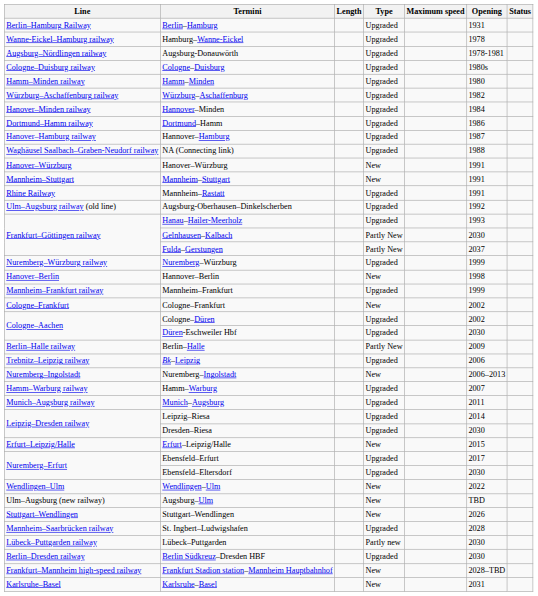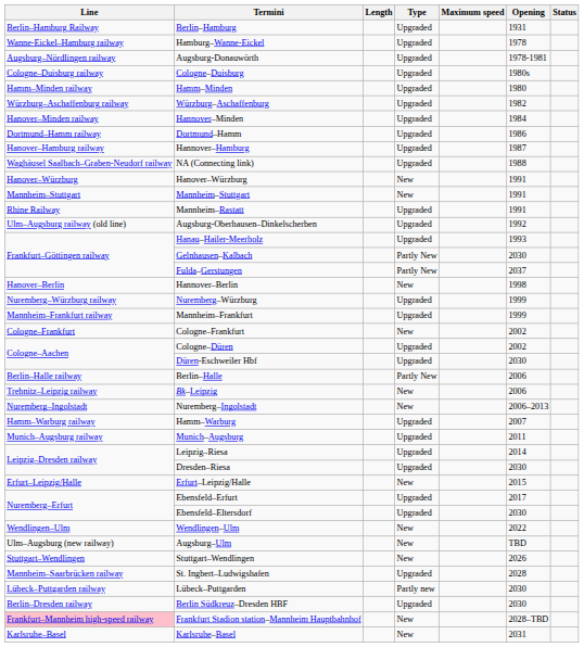 <table class="wikitable sortable static-row-numbers static-row-header-hash" style="font-size:small;">
 <tr>
 <th>Line</th>
 <th>Termini</th>
 <th data-sort-type="number">Length</th>
 <th>Type</th>
 <th>Maximum speed</th>
 <th>Opening</th>
 <th>Status</th>
 </tr>
 <tr>
 <td><a href='#'>Berlin–Hamburg Railway</a></td>
 <td><a href='#'>Berlin</a>–<a href='#'>Hamburg</a></td>
 <td></td>
 <td>Upgraded</td>
 <td></td>
 <td>1931</td>
 <td></td>
 </tr>
 <tr>
 <td><a href='#'>Wanne-Eickel–Hamburg railway</a></td>
 <td>Hamburg–<a href='#'>Wanne-Eickel</a></td>
 <td></td>
 <td>Upgraded</td>
 <td></td>
 <td>1978</td>
 <td></td>
 </tr>
 <tr>
 <td><a href='#'>Augsburg–Nördlingen railway</a></td>
 <td>Augsburg-Donauwörth</td>
 <td></td>
 <td>Upgraded</td>
 <td></td>
 <td>1978-1981</td>
 <td></td>
 </tr>
 <tr>
 <td><a href='#'>Cologne–Duisburg railway</a></td>
 <td><a href='#'>Cologne</a>–<a href='#'>Duisburg</a></td>
 <td></td>
 <td>Upgraded</td>
 <td></td>
 <td>1980s</td>
 <td></td>
 </tr>
 <tr>
 <td><a href='#'>Hamm–Minden railway</a></td>
 <td><a href='#'>Hamm</a>–<a href='#'>Minden</a></td>
 <td></td>
 <td>Upgraded</td>
 <td></td>
 <td>1980</td>
 <td></td>
 </tr>
 <tr>
 <td><a href='#'>Würzburg–Aschaffenburg railway</a></td>
 <td><a href='#'>Würzburg</a>–<a href='#'>Aschaffenburg</a></td>
 <td></td>
 <td>Upgraded</td>
 <td></td>
 <td>1982</td>
 <td></td>
 </tr>
 <tr>
 <td><a href='#'>Hanover–Minden railway</a></td>
 <td><a href='#'>Hannover</a>–Minden</td>
 <td></td>
 <td>Upgraded</td>
 <td></td>
 <td>1984</td>
 <td></td>
 </tr>
 <tr>
 <td><a href='#'>Dortmund–Hamm railway</a></td>
 <td><a href='#'>Dortmund</a>–Hamm</td>
 <td></td>
 <td>Upgraded</td>
 <td></td>
 <td>1986</td>
 <td></td>
 </tr>
 <tr>
 <td><a href='#'>Hanover–Hamburg railway</a></td>
 <td>Hannover–<a href='#'>Hamburg</a></td>
 <td></td>
 <td>Upgraded</td>
 <td></td>
 <td>1987</td>
 <td></td>
 </tr>
 <tr>
 <td><a href='#'>Waghäusel Saalbach–Graben-Neudorf railway</a></td>
 <td>NA (Connecting link)</td>
 <td></td>
 <td>Upgraded</td>
 <td></td>
 <td>1988</td>
 <td></td>
 </tr>
 <tr>
 <td><a href='#'>Hanover–Würzburg</a></td>
 <td>Hanover–Würzburg</td>
 <td></td>
 <td>New</td>
 <td></td>
 <td>1991</td>
 <td></td>
 </tr>
 <tr>
 <td><a href='#'>Mannheim–Stuttgart</a></td>
 <td><a href='#'>Mannheim</a>–<a href='#'>Stuttgart</a></td>
 <td></td>
 <td>New</td>
 <td></td>
 <td>1991</td>
 <td></td>
 </tr>
 <tr>
 <td><a href='#'>Rhine Railway</a></td>
 <td>Mannheim–<a href='#'>Rastatt</a></td>
 <td></td>
 <td>Upgraded</td>
 <td></td>
 <td>1991</td>
 <td></td>
 </tr>
 <tr>
 <td><a href='#'>Ulm–Augsburg railway</a> (old line)</td>
 <td>Augsburg-Oberhausen–Dinkelscherben</td>
 <td></td>
 <td>Upgraded</td>
 <td></td>
 <td>1992</td>
 <td></td>
 </tr>
 <tr>
 <td rowspan="3"><a href='#'>Frankfurt–Göttingen railway</a></td>
 <td><a href='#'>Hanau</a>–<a href='#'>Hailer-Meerholz</a></td>
 <td></td>
 <td>Upgraded</td>
 <td></td>
 <td>1993</td>
 <td></td>
 </tr>
 <tr>
 <td><a href='#'>Gelnhausen</a>–<a href='#'>Kalbach</a></td>
 <td></td>
 <td>Partly New</td>
 <td></td>
 <td>2030 </td>
 <td></td>
 </tr>
 <tr>
 <td><a href='#'>Fulda</a>–<a href='#'>Gerstungen</a></td>
 <td></td>
 <td>Partly New</td>
 <td></td>
 <td>2037</td>
 <td></td>
 </tr>
 <tr>
+<td><a href='#'>Hanover–Berlin</a></td>
+<td>Hannover–Berlin</td>
+<td></td>
+<td>New</td>
+<td></td>
+<td>1998</td>
+<td></td>
+</tr>
+<tr>
 <td><a href='#'>Nuremberg–Würzburg railway</a></td>
 <td><a href='#'>Nuremberg</a>–Würzburg</td>
 <td></td>
 <td>Upgraded</td>
 <td></td>
 <td>1999</td>
-<td></td>
-</tr>
-<tr>
-<td><a href='#'>Hanover–Berlin</a></td>
-<td>Hannover–Berlin</td>
-<td></td>
-<td>New</td>
-<td></td>
-<td>1998</td>
 <td></td>
 </tr>
 <tr>
 <td><a href='#'>Mannheim–Frankfurt railway</a></td>
 <td>Mannheim–Frankfurt</td>
 <td></td>
 <td>Upgraded</td>
 <td></td>
 <td>1999</td>
 <td></td>
 </tr>
 <tr>
 <td><a href='#'>Cologne–Frankfurt</a></td>
 <td>Cologne–Frankfurt</td>
 <td></td>
 <td>New</td>
 <td></td>
 <td>2002</td>
 <td></td>
 </tr>
 <tr>
 <td rowspan="2"><a href='#'>Cologne–Aachen</a></td>
 <td>Cologne–<a href='#'>Düren</a></td>
 <td></td>
 <td>Upgraded</td>
 <td></td>
 <td>2002</td>
 <td></td>
 </tr>
 <tr>
 <td><a href='#'>Düren</a>-Eschweiler Hbf</td>
 <td></td>
 <td>Upgraded</td>
 <td></td>
 <td>2030</td>
 <td></td>
 </tr>
 <tr>
 <td><a href='#'>Berlin–Halle railway</a></td>
 <td>Berlin–<a href='#'>Halle</a></td>
 <td></td>
 <td>Partly New</td>
 <td></td>
-<td>2009</td>
+<td>2006</td>
 <td></td>
 </tr>
 <tr>
 <td><a href='#'>Trebnitz–Leipzig railway</a></td>
 <td><em><a href='#'>Bk</a></em>–<a href='#'>Leipzig</a></td>
 <td></td>
-<td>Upgraded</td>
+<td>New</td>
 <td></td>
 <td>2006</td>
 <td></td>
 </tr>
 <tr>
 <td><a href='#'>Nuremberg–Ingolstadt</a></td>
 <td>Nuremberg–<a href='#'>Ingolstadt</a></td>
 <td></td>
 <td>New</td>
 <td></td>
 <td>2006–2013</td>
 <td></td>
 </tr>
 <tr>
 <td><a href='#'>Hamm–Warburg railway</a></td>
 <td>Hamm–<a href='#'>Warburg</a></td>
 <td></td>
 <td>Upgraded</td>
 <td></td>
 <td>2007</td>
 <td></td>
 </tr>
 <tr>
 <td><a href='#'>Munich–Augsburg railway</a></td>
 <td><a href='#'>Munich</a>–<a href='#'>Augsburg</a></td>
 <td></td>
 <td>Upgraded</td>
 <td></td>
 <td>2011</td>
 <td></td>
 </tr>
 <tr>
 <td rowspan="2"><a href='#'>Leipzig–Dresden railway</a></td>
 <td>Leipzig–Riesa</td>
 <td></td>
 <td>Upgraded</td>
 <td></td>
 <td>2014</td>
 <td></td>
 </tr>
 <tr>
 <td>Dresden–Riesa</td>
 <td></td>
 <td>Upgraded</td>
 <td></td>
 <td>2030 </td>
 <td></td>
 </tr>
 <tr>
 <td><a href='#'>Erfurt–Leipzig/Halle</a></td>
 <td><a href='#'>Erfurt</a>–Leipzig/Halle</td>
 <td></td>
 <td>New</td>
 <td></td>
 <td>2015</td>
 <td></td>
 </tr>
 <tr>
 <td rowspan="2"><a href='#'>Nuremberg–Erfurt</a></td>
 <td>Ebensfeld–Erfurt</td>
 <td></td>
 <td>Upgraded</td>
 <td></td>
 <td>2017</td>
 <td></td>
 </tr>
 <tr>
 <td>Ebensfeld–Eltersdorf</td>
 <td></td>
 <td>Upgraded</td>
 <td></td>
 <td>2030</td>
 <td></td>
 </tr>
 <tr>
 <td><a href='#'>Wendlingen–Ulm</a></td>
 <td><a href='#'>Wendlingen</a>–<a href='#'>Ulm</a></td>
 <td></td>
 <td>New</td>
 <td></td>
 <td>2022</td>
 <td></td>
 </tr>
 <tr>
 <td>Ulm–Augsburg (new railway)</td>
 <td>Augsburg–<a href='#'>Ulm</a></td>
 <td></td>
 <td>New</td>
 <td></td>
 <td>TBD</td>
 <td></td>
 </tr>
 <tr>
 <td><a href='#'>Stuttgart–Wendlingen</a></td>
 <td>Stuttgart–Wendlingen</td>
 <td></td>
 <td>New</td>
 <td></td>
 <td>2026</td>
 <td></td>
 </tr>
 <tr>
 <td><a href='#'>Mannheim–Saarbrücken railway</a></td>
 <td>St. Ingbert–Ludwigshafen</td>
 <td></td>
 <td>Upgraded</td>
 <td></td>
 <td>2028 </td>
 <td></td>
 </tr>
 <tr>
 <td><a href='#'>Lübeck–Puttgarden railway</a></td>
 <td>Lübeck–Puttgarden</td>
 <td></td>
 <td>Partly new</td>
 <td></td>
 <td>2030 </td>
 <td></td>
 </tr>
 <tr>
 <td><a href='#'>Berlin–Dresden railway</a></td>
 <td><a href='#'>Berlin Südkreuz</a>–Dresden HBF</td>
 <td></td>
 <td>Upgraded</td>
 <td></td>
 <td>2030 </td>
 <td></td>
 </tr>
 <tr>
-<td><a href='#'>Frankfurt–Mannheim high-speed railway</a></td>
+<td style="background: pink;"><a href='#'>Frankfurt–Mannheim high-speed railway</a></td>
 <td><a href='#'>Frankfurt Stadion station</a>–<a href='#'>Mannheim Hauptbahnhof</a></td>
 <td></td>
 <td>New</td>
 <td></td>
 <td>2028–TBD</td>
 <td></td>
 </tr>
 <tr>
 <td><a href='#'>Karlsruhe–Basel</a></td>
 <td><a href='#'>Karlsruhe</a>–<a href='#'>Basel</a></td>
 <td></td>
 <td>New</td>
 <td></td>
 <td>2031</td>
 <td></td>
 </tr>
 </table>
